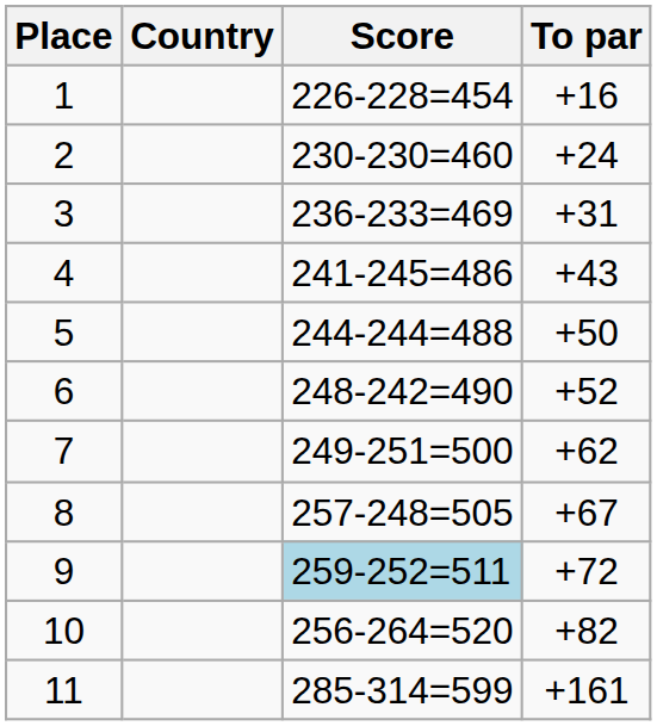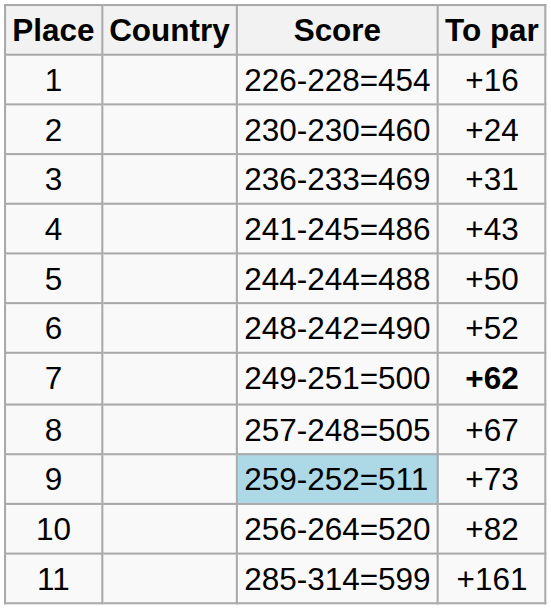 <table class="wikitable" style="font-size:95%;">
 <tr>
 <th>Place</th>
 <th>Country</th>
 <th>Score</th>
 <th>To par</th>
 </tr>
 <tr>
 <td align=center>1</td>
 <td></td>
 <td>226-228=454</td>
 <td align=center>+16</td>
 </tr>
 <tr>
 <td align=center>2</td>
 <td></td>
 <td>230-230=460</td>
 <td align=center>+24</td>
 </tr>
 <tr>
 <td align=center>3</td>
 <td></td>
 <td>236-233=469</td>
 <td align=center>+31</td>
 </tr>
 <tr>
 <td align=center>4</td>
 <td></td>
 <td>241-245=486</td>
 <td align=center>+43</td>
 </tr>
 <tr>
 <td align=center>5</td>
 <td></td>
 <td>244-244=488</td>
 <td align=center>+50</td>
 </tr>
 <tr>
 <td align="center">6</td>
 <td></td>
 <td>248-242=490</td>
 <td align="center">+52</td>
 </tr>
 <tr>
 <td align="center">7</td>
 <td></td>
 <td>249-251=500</td>
-<td align="center">+62</td>
+<td align="center"><strong>+62</strong></td>
 </tr>
 <tr>
 <td align="center">8</td>
 <td></td>
 <td>257-248=505</td>
 <td align="center">+67</td>
 </tr>
 <tr>
 <td align="center">9</td>
 <td></td>
 <td style="background: lightblue;">259-252=511</td>
-<td align="center">+72</td>
+<td align="center">+73</td>
 </tr>
 <tr>
 <td align="center">10</td>
 <td></td>
 <td>256-264=520</td>
 <td align="center">+82</td>
 </tr>
 <tr>
 <td align="center">11</td>
 <td></td>
 <td>285-314=599</td>
 <td align="center">+161</td>
 </tr>
 </table>
